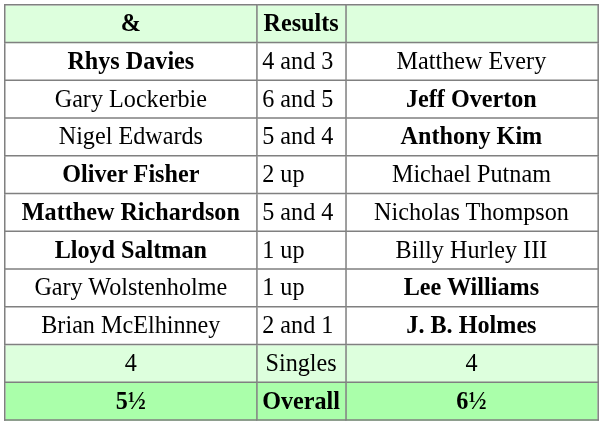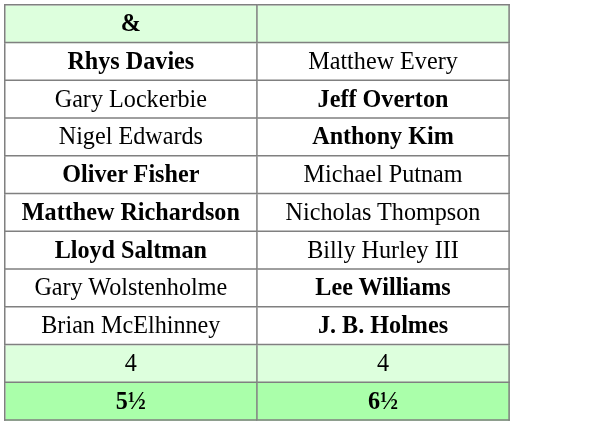 <table border="1" cellpadding="3" style="border-collapse: collapse; text-align:center;">
 <tr style="background:#ddffdd;">
 <th width=160> & </th>
-<th>Results</th>
 <th width=160></th>
 </tr>
 <tr>
 <td><strong>Rhys Davies</strong></td>
-<td align=left> 4 and 3</td>
 <td>Matthew Every</td>
 </tr>
 <tr>
 <td>Gary Lockerbie</td>
-<td align=left> 6 and 5</td>
 <td><strong>Jeff Overton</strong></td>
 </tr>
 <tr>
 <td>Nigel Edwards</td>
-<td align=left> 5 and 4</td>
 <td><strong>Anthony Kim</strong></td>
 </tr>
 <tr>
 <td><strong>Oliver Fisher</strong></td>
-<td align=left> 2 up</td>
 <td>Michael Putnam</td>
 </tr>
 <tr>
 <td><strong>Matthew Richardson</strong></td>
-<td align=left> 5 and 4</td>
 <td>Nicholas Thompson</td>
 </tr>
 <tr>
 <td><strong>Lloyd Saltman</strong></td>
-<td align=left> 1 up</td>
 <td>Billy Hurley III</td>
 </tr>
 <tr>
 <td>Gary Wolstenholme</td>
-<td align=left> 1 up</td>
 <td><strong>Lee Williams</strong></td>
 </tr>
 <tr>
 <td>Brian McElhinney</td>
-<td align=left> 2 and 1</td>
 <td><strong>J. B. Holmes</strong></td>
 </tr>
 <tr style="background:#ddffdd;">
 <td>4</td>
-<td>Singles</td>
 <td>4</td>
 </tr>
 <tr style="background:#aaffaa;">
 <th>5½</th>
-<th>Overall</th>
 <th>6½</th>
 </tr>
 </table>
